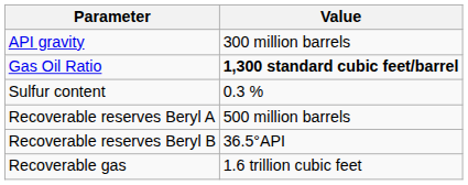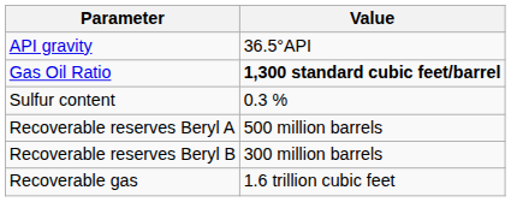 <table class="wikitable">
 <tr>
 <th>Parameter</th>
 <th>Value</th>
 </tr>
 <tr>
 <td><a href='#'>API gravity</a></td>
-<td>300 million barrels</td>
+<td>36.5°API</td>
 </tr>
 <tr>
 <td><a href='#'>Gas Oil Ratio</a></td>
 <td><strong>1,300 standard cubic feet/barrel</strong></td>
 </tr>
 <tr>
 <td>Sulfur content</td>
 <td>0.3 %</td>
 </tr>
 <tr>
 <td>Recoverable reserves Beryl A</td>
 <td>500 million barrels</td>
 </tr>
 <tr>
 <td>Recoverable reserves Beryl B</td>
-<td>36.5°API</td>
+<td>300 million barrels</td>
 </tr>
 <tr>
 <td>Recoverable gas</td>
 <td>1.6 trillion cubic feet</td>
 </tr>
 </table>
